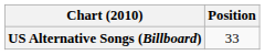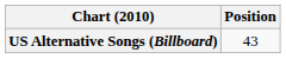 <table class="wikitable" style="text-align:center">
 <tr>
 <th scope="col">Chart (2010)</th>
 <th scope="col">Position</th>
 </tr>
 <tr>
 <th scope="row">US Alternative Songs (<em>Billboard</em>)</th>
-<td>33</td>
+<td>43</td>
 </tr>
 </table>
